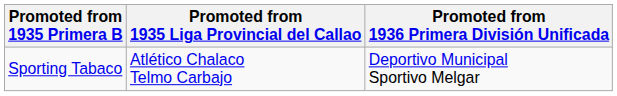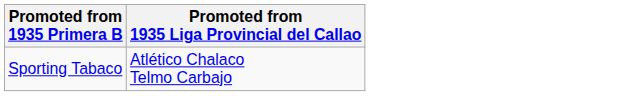 <table class="wikitable">
 <tr>
 <th>Promoted from<br><a href='#'>1935 Primera B</a></th>
 <th>Promoted from<br><a href='#'>1935 Liga Provincial del Callao</a></th>
-<th>Promoted from<br><a href='#'>1936 Primera División Unificada</a></th>
 </tr>
 <tr>
 <td> <a href='#'>Sporting Tabaco</a> </td>
 <td> <a href='#'>Atlético Chalaco</a> <br> <a href='#'>Telmo Carbajo</a> </td>
-<td> <a href='#'>Deportivo Municipal</a> <br> Sportivo Melgar </td>
 </tr>
 </table>
